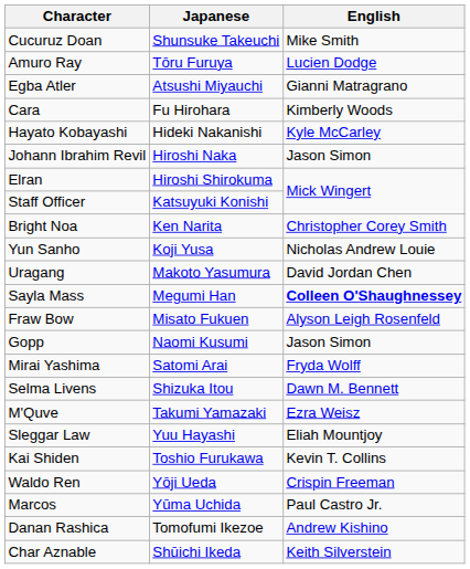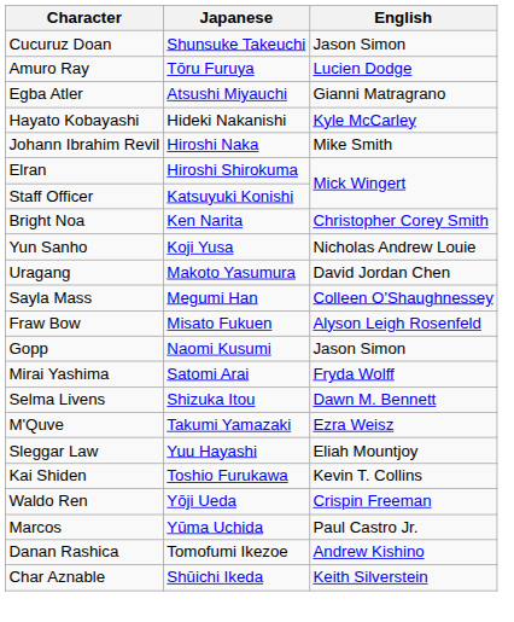 <table class="wikitable plainrowheaders">
 <tr>
 <th>Character</th>
 <th>Japanese</th>
 <th>English</th>
 </tr>
 <tr>
 <td>Cucuruz Doan</td>
 <td><a href='#'>Shunsuke Takeuchi</a></td>
-<td>Mike Smith</td>
+<td>Jason Simon</td>
 </tr>
 <tr>
 <td>Amuro Ray</td>
 <td><a href='#'>Tōru Furuya</a></td>
 <td><a href='#'>Lucien Dodge</a></td>
 </tr>
 <tr>
 <td>Egba Atler</td>
 <td><a href='#'>Atsushi Miyauchi</a></td>
 <td>Gianni Matragrano</td>
 </tr>
 <tr>
-<td>Cara</td>
-<td>Fu Hirohara</td>
-<td>Kimberly Woods</td>
-</tr>
-<tr>
 <td>Hayato Kobayashi</td>
 <td>Hideki Nakanishi</td>
 <td><a href='#'>Kyle McCarley</a></td>
 </tr>
 <tr>
 <td>Johann Ibrahim Revil</td>
 <td><a href='#'>Hiroshi Naka</a></td>
-<td>Jason Simon</td>
+<td>Mike Smith</td>
 </tr>
 <tr>
 <td>Elran</td>
 <td><a href='#'>Hiroshi Shirokuma</a></td>
 <td rowspan="2"><a href='#'>Mick Wingert</a></td>
 </tr>
 <tr>
 <td>Staff Officer</td>
 <td><a href='#'>Katsuyuki Konishi</a></td>
 </tr>
 <tr>
 <td>Bright Noa</td>
 <td><a href='#'>Ken Narita</a></td>
 <td><a href='#'>Christopher Corey Smith</a></td>
 </tr>
 <tr>
 <td>Yun Sanho</td>
 <td><a href='#'>Koji Yusa</a></td>
 <td>Nicholas Andrew Louie</td>
 </tr>
 <tr>
 <td>Uragang</td>
 <td><a href='#'>Makoto Yasumura</a></td>
 <td>David Jordan Chen</td>
 </tr>
 <tr>
 <td>Sayla Mass</td>
 <td><a href='#'>Megumi Han</a></td>
-<td><strong><a href='#'>Colleen O'Shaughnessey</a></strong></td>
+<td><a href='#'>Colleen O'Shaughnessey</a></td>
 </tr>
 <tr>
 <td>Fraw Bow</td>
 <td><a href='#'>Misato Fukuen</a></td>
 <td><a href='#'>Alyson Leigh Rosenfeld</a></td>
 </tr>
 <tr>
 <td>Gopp</td>
 <td><a href='#'>Naomi Kusumi</a></td>
 <td>Jason Simon</td>
 </tr>
 <tr>
 <td>Mirai Yashima</td>
 <td><a href='#'>Satomi Arai</a></td>
 <td><a href='#'>Fryda Wolff</a></td>
 </tr>
 <tr>
 <td>Selma Livens</td>
 <td><a href='#'>Shizuka Itou</a></td>
 <td><a href='#'>Dawn M. Bennett</a></td>
 </tr>
 <tr>
 <td>M'Quve</td>
 <td><a href='#'>Takumi Yamazaki</a></td>
 <td><a href='#'>Ezra Weisz</a></td>
 </tr>
 <tr>
 <td>Sleggar Law</td>
 <td><a href='#'>Yuu Hayashi</a></td>
 <td>Eliah Mountjoy</td>
 </tr>
 <tr>
 <td>Kai Shiden</td>
 <td><a href='#'>Toshio Furukawa</a></td>
 <td>Kevin T. Collins</td>
 </tr>
 <tr>
 <td>Waldo Ren</td>
 <td><a href='#'>Yōji Ueda</a></td>
 <td><a href='#'>Crispin Freeman</a></td>
 </tr>
 <tr>
 <td>Marcos</td>
 <td><a href='#'>Yūma Uchida</a></td>
 <td>Paul Castro Jr.</td>
 </tr>
 <tr>
 <td>Danan Rashica</td>
 <td>Tomofumi Ikezoe</td>
 <td><a href='#'>Andrew Kishino</a></td>
 </tr>
 <tr>
 <td>Char Aznable</td>
 <td><a href='#'>Shūichi Ikeda</a></td>
 <td><a href='#'>Keith Silverstein</a></td>
 </tr>
 </table>
